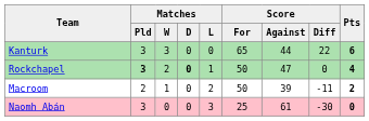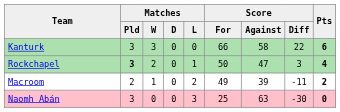 <table style=border-collapse:collapse border=1 cellspacing=0 cellpadding=5>
 <tr align=center bgcolor=#efefef>
 <th rowspan=2 width=165>Team</th>
 <th colspan=4>Matches</th>
 <th colspan=3>Score</th>
 <th rowspan=2width=20>Pts</th>
 </tr>
 <tr align=center bgcolor=#efefef>
 <th width=20>Pld</th>
 <th width=20>W</th>
 <th width=20>D</th>
 <th width=20>L</th>
 <th width=45>For</th>
 <th width=45>Against</th>
 <th width=30>Diff</th>
 </tr>
 <tr align=center style="background:#ACE1AF;">
 <td style="text-align:left;"><a href='#'>Kanturk</a></td>
 <td>3</td>
 <td>3</td>
 <td>0</td>
 <td>0</td>
-<td>65</td>
-<td>44</td>
+<td>66</td>
+<td>58</td>
 <td>22</td>
 <td><strong>6</strong></td>
 </tr>
 <tr align=center style="background:#ACE1AF;">
 <td style="text-align:left;"><a href='#'>Rockchapel</a></td>
 <td><strong>3</strong></td>
 <td>2</td>
-<td><strong>0</strong></td>
+<td>0</td>
 <td>1</td>
 <td>50</td>
 <td>47</td>
-<td>0</td>
+<td>3</td>
 <td><strong>4</strong></td>
 </tr>
 <tr align=center>
 <td style="text-align:left;"><a href='#'>Macroom</a></td>
 <td>2</td>
 <td>1</td>
 <td>0</td>
 <td>2</td>
-<td>50</td>
+<td>49</td>
 <td>39</td>
 <td>-11</td>
 <td><strong>2</strong></td>
 </tr>
 <tr align=center style="background:#FFC0CB;">
 <td style="text-align:left;"><a href='#'>Naomh Abán</a></td>
 <td>3</td>
 <td>0</td>
 <td>0</td>
 <td>3</td>
 <td>25</td>
-<td>61</td>
+<td>63</td>
 <td>-30</td>
 <td><strong>0</strong></td>
 </tr>
 </table>
